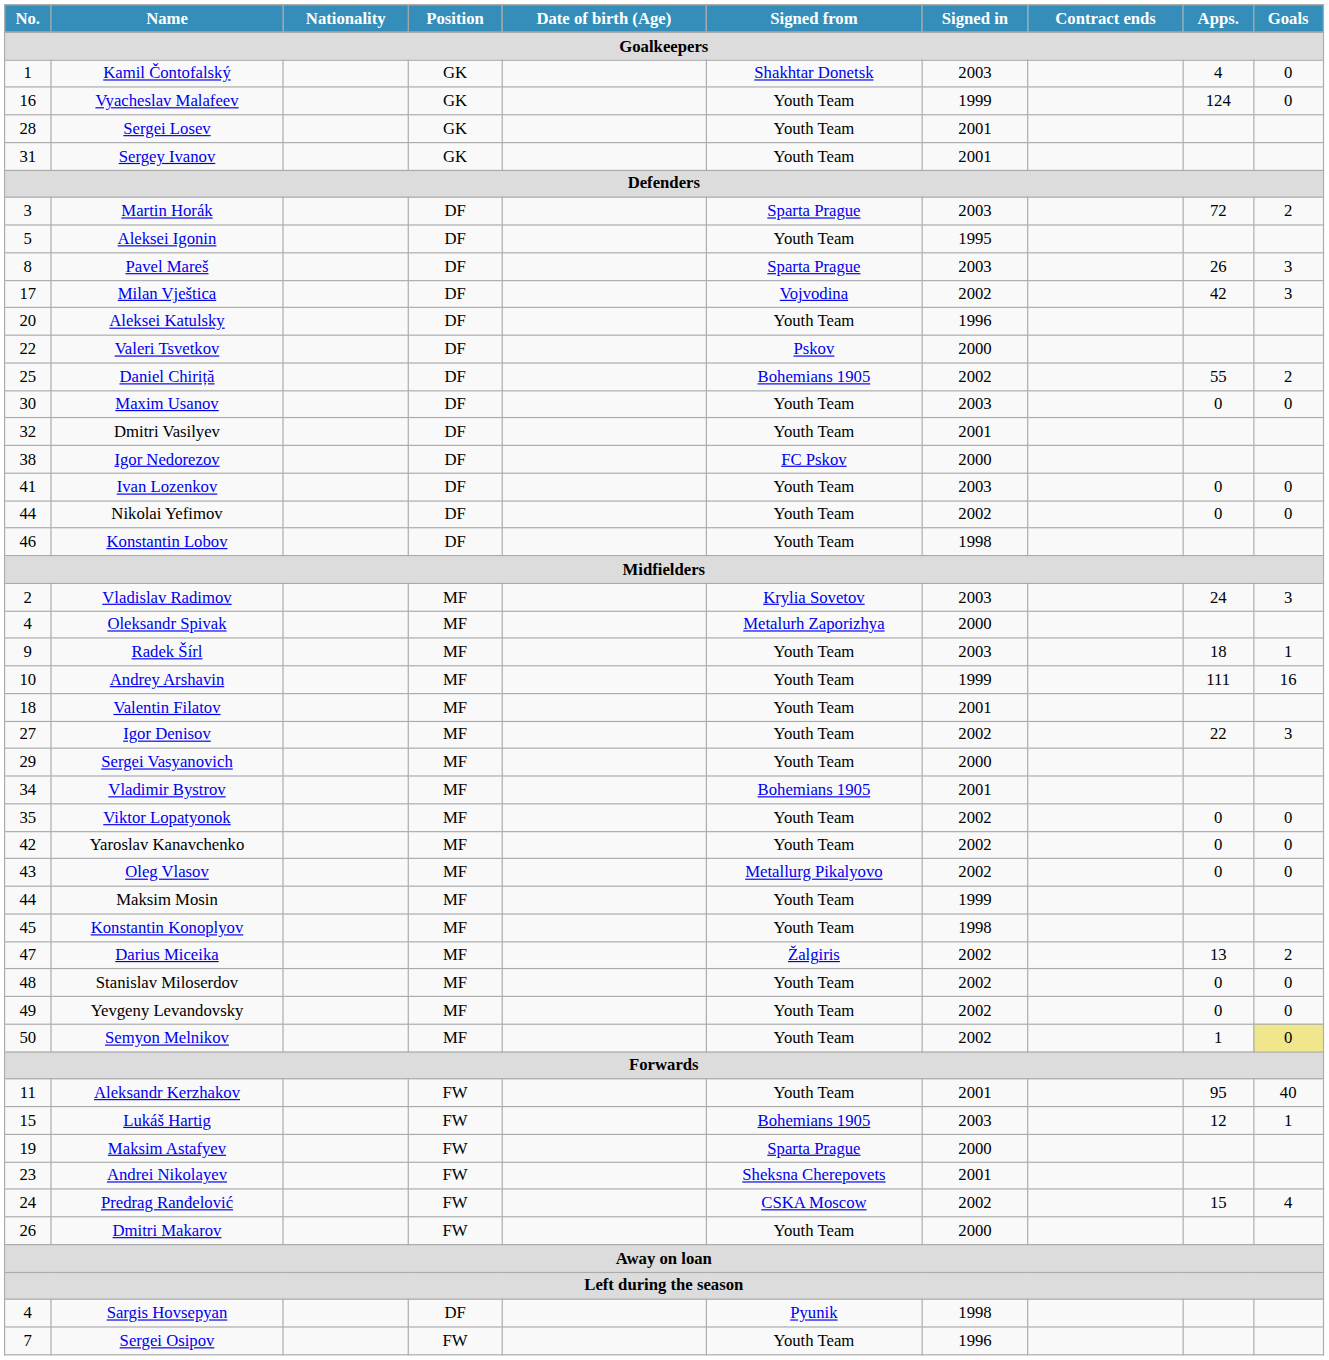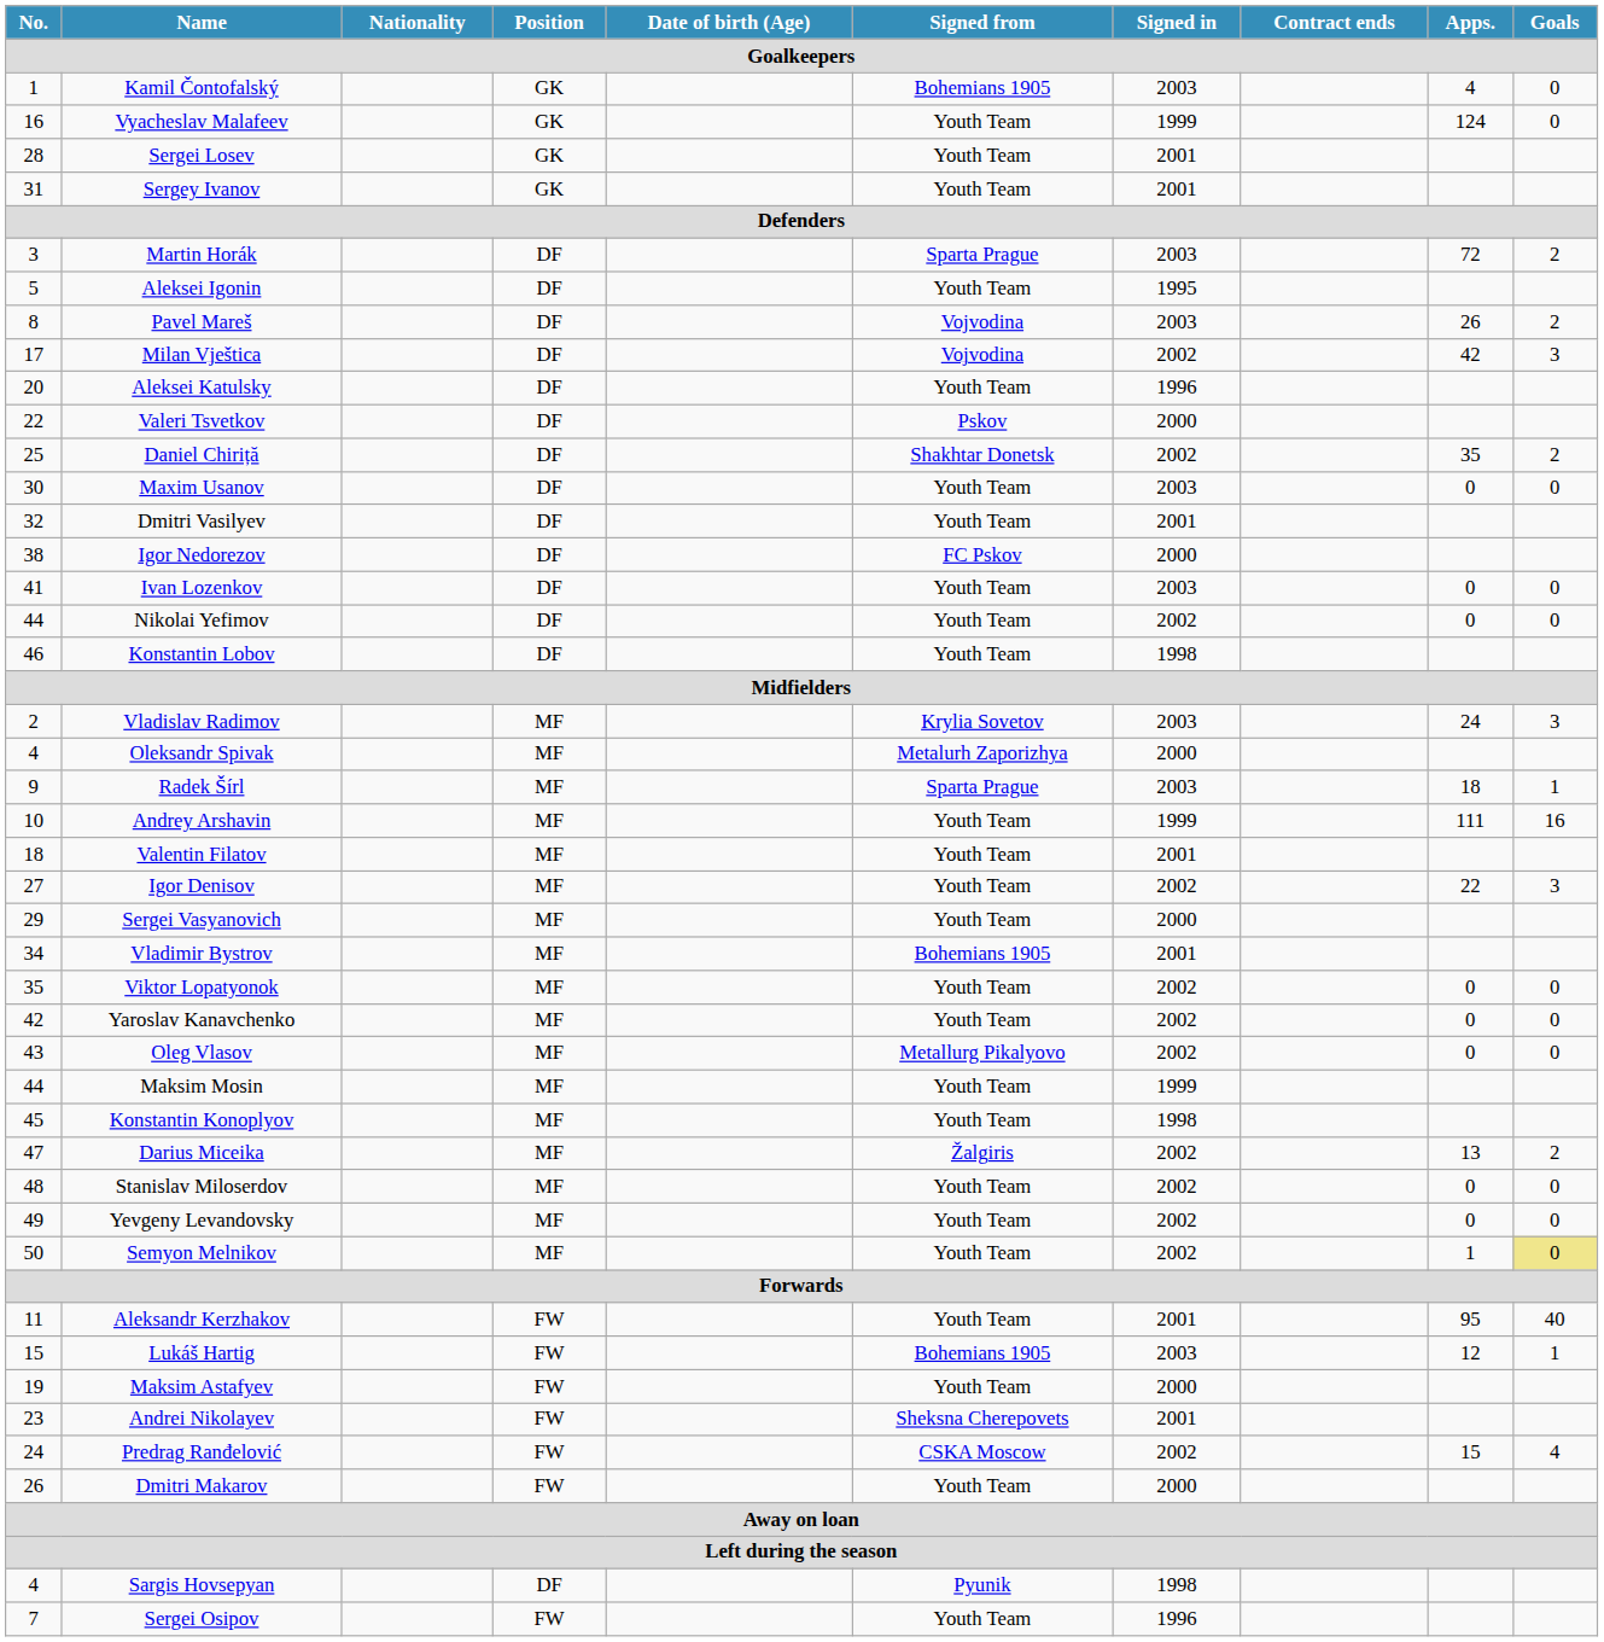 <table class="wikitable"  style="text-align:center; font-size:90%; width:90%;">
 <tr>
 <th style="background:#348EB9; color:white; text-align:center;">No.</th>
 <th style="background:#348EB9; color:white; text-align:center;">Name</th>
 <th style="background:#348EB9; color:white; text-align:center;">Nationality</th>
 <th style="background:#348EB9; color:white; text-align:center;">Position</th>
 <th style="background:#348EB9; color:white; text-align:center;">Date of birth (Age)</th>
 <th style="background:#348EB9; color:white; text-align:center;">Signed from</th>
 <th style="background:#348EB9; color:white; text-align:center;">Signed in</th>
 <th style="background:#348EB9; color:white; text-align:center;">Contract ends</th>
 <th style="background:#348EB9; color:white; text-align:center;">Apps.</th>
 <th style="background:#348EB9; color:white; text-align:center;">Goals</th>
 </tr>
 <tr>
 <th colspan="11"  style="background:#dcdcdc; text-align:center;">Goalkeepers</th>
 </tr>
 <tr>
 <td>1</td>
 <td><a href='#'>Kamil Čontofalský</a></td>
 <td></td>
 <td>GK</td>
 <td></td>
-<td><a href='#'>Shakhtar Donetsk</a></td>
+<td><a href='#'>Bohemians 1905</a></td>
 <td>2003</td>
 <td></td>
 <td>4</td>
 <td>0</td>
 </tr>
 <tr>
 <td>16</td>
 <td><a href='#'>Vyacheslav Malafeev</a></td>
 <td></td>
 <td>GK</td>
 <td></td>
 <td>Youth Team</td>
 <td>1999</td>
 <td></td>
 <td>124</td>
 <td>0</td>
 </tr>
 <tr>
 <td>28</td>
 <td><a href='#'>Sergei Losev</a></td>
 <td></td>
 <td>GK</td>
 <td></td>
 <td>Youth Team</td>
 <td>2001</td>
 <td></td>
 <td></td>
 <td></td>
 </tr>
 <tr>
 <td>31</td>
 <td><a href='#'>Sergey Ivanov</a></td>
 <td></td>
 <td>GK</td>
 <td></td>
 <td>Youth Team</td>
 <td>2001</td>
 <td></td>
 <td></td>
 <td></td>
 </tr>
 <tr>
 <th colspan="11"  style="background:#dcdcdc; text-align:center;">Defenders</th>
 </tr>
 <tr>
 <td>3</td>
 <td><a href='#'>Martin Horák</a></td>
 <td></td>
 <td>DF</td>
 <td></td>
 <td><a href='#'>Sparta Prague</a></td>
 <td>2003</td>
 <td></td>
 <td>72</td>
 <td>2</td>
 </tr>
 <tr>
 <td>5</td>
 <td><a href='#'>Aleksei Igonin</a></td>
 <td></td>
 <td>DF</td>
 <td></td>
 <td>Youth Team</td>
 <td>1995</td>
 <td></td>
 <td></td>
 <td></td>
 </tr>
 <tr>
 <td>8</td>
 <td><a href='#'>Pavel Mareš</a></td>
 <td></td>
 <td>DF</td>
 <td></td>
-<td><a href='#'>Sparta Prague</a></td>
+<td><a href='#'>Vojvodina</a></td>
 <td>2003</td>
 <td></td>
 <td>26</td>
-<td>3</td>
+<td>2</td>
 </tr>
 <tr>
 <td>17</td>
 <td><a href='#'>Milan Vještica</a></td>
 <td></td>
 <td>DF</td>
 <td></td>
 <td><a href='#'>Vojvodina</a></td>
 <td>2002</td>
 <td></td>
 <td>42</td>
 <td>3</td>
 </tr>
 <tr>
 <td>20</td>
 <td><a href='#'>Aleksei Katulsky</a></td>
 <td></td>
 <td>DF</td>
 <td></td>
 <td>Youth Team</td>
 <td>1996</td>
 <td></td>
 <td></td>
 <td></td>
 </tr>
 <tr>
 <td>22</td>
 <td><a href='#'>Valeri Tsvetkov</a></td>
 <td></td>
 <td>DF</td>
 <td></td>
 <td><a href='#'>Pskov</a></td>
 <td>2000</td>
 <td></td>
 <td></td>
 <td></td>
 </tr>
 <tr>
 <td>25</td>
 <td><a href='#'>Daniel Chiriță</a></td>
 <td></td>
 <td>DF</td>
 <td></td>
-<td><a href='#'>Bohemians 1905</a></td>
+<td><a href='#'>Shakhtar Donetsk</a></td>
 <td>2002</td>
 <td></td>
-<td>55</td>
+<td>35</td>
 <td>2</td>
 </tr>
 <tr>
 <td>30</td>
 <td><a href='#'>Maxim Usanov</a></td>
 <td></td>
 <td>DF</td>
 <td></td>
 <td>Youth Team</td>
 <td>2003</td>
 <td></td>
 <td>0</td>
 <td>0</td>
 </tr>
 <tr>
 <td>32</td>
 <td>Dmitri Vasilyev</td>
 <td></td>
 <td>DF</td>
 <td></td>
 <td>Youth Team</td>
 <td>2001</td>
 <td></td>
 <td></td>
 <td></td>
 </tr>
 <tr>
 <td>38</td>
 <td><a href='#'>Igor Nedorezov</a></td>
 <td></td>
 <td>DF</td>
 <td></td>
 <td><a href='#'>FC Pskov</a></td>
 <td>2000</td>
 <td></td>
 <td></td>
 <td></td>
 </tr>
 <tr>
 <td>41</td>
 <td><a href='#'>Ivan Lozenkov</a></td>
 <td></td>
 <td>DF</td>
 <td></td>
 <td>Youth Team</td>
 <td>2003</td>
 <td></td>
 <td>0</td>
 <td>0</td>
 </tr>
 <tr>
 <td>44</td>
 <td>Nikolai Yefimov</td>
 <td></td>
 <td>DF</td>
 <td></td>
 <td>Youth Team</td>
 <td>2002</td>
 <td></td>
 <td>0</td>
 <td>0</td>
 </tr>
 <tr>
 <td>46</td>
 <td><a href='#'>Konstantin Lobov</a></td>
 <td></td>
 <td>DF</td>
 <td></td>
 <td>Youth Team</td>
 <td>1998</td>
 <td></td>
 <td></td>
 <td></td>
 </tr>
 <tr>
 <th colspan="11"  style="background:#dcdcdc; text-align:center;">Midfielders</th>
 </tr>
 <tr>
 <td>2</td>
 <td><a href='#'>Vladislav Radimov</a></td>
 <td></td>
 <td>MF</td>
 <td></td>
 <td><a href='#'>Krylia Sovetov</a></td>
 <td>2003</td>
 <td></td>
 <td>24</td>
 <td>3</td>
 </tr>
 <tr>
 <td>4</td>
 <td><a href='#'>Oleksandr Spivak</a></td>
 <td></td>
 <td>MF</td>
 <td></td>
 <td><a href='#'>Metalurh Zaporizhya</a></td>
 <td>2000</td>
 <td></td>
 <td></td>
 <td></td>
 </tr>
 <tr>
 <td>9</td>
 <td><a href='#'>Radek Šírl</a></td>
 <td></td>
 <td>MF</td>
 <td></td>
-<td>Youth Team</td>
+<td><a href='#'>Sparta Prague</a></td>
 <td>2003</td>
 <td></td>
 <td>18</td>
 <td>1</td>
 </tr>
 <tr>
 <td>10</td>
 <td><a href='#'>Andrey Arshavin</a></td>
 <td></td>
 <td>MF</td>
 <td></td>
 <td>Youth Team</td>
 <td>1999</td>
 <td></td>
 <td>111</td>
 <td>16</td>
 </tr>
 <tr>
 <td>18</td>
 <td><a href='#'>Valentin Filatov</a></td>
 <td></td>
 <td>MF</td>
 <td></td>
 <td>Youth Team</td>
 <td>2001</td>
 <td></td>
 <td></td>
 <td></td>
 </tr>
 <tr>
 <td>27</td>
 <td><a href='#'>Igor Denisov</a></td>
 <td></td>
 <td>MF</td>
 <td></td>
 <td>Youth Team</td>
 <td>2002</td>
 <td></td>
 <td>22</td>
 <td>3</td>
 </tr>
 <tr>
 <td>29</td>
 <td><a href='#'>Sergei Vasyanovich</a></td>
 <td></td>
 <td>MF</td>
 <td></td>
 <td>Youth Team</td>
 <td>2000</td>
 <td></td>
 <td></td>
 <td></td>
 </tr>
 <tr>
 <td>34</td>
 <td><a href='#'>Vladimir Bystrov</a></td>
 <td></td>
 <td>MF</td>
 <td></td>
 <td><a href='#'>Bohemians 1905</a></td>
 <td>2001</td>
 <td></td>
 <td></td>
 <td></td>
 </tr>
 <tr>
 <td>35</td>
 <td><a href='#'>Viktor Lopatyonok</a></td>
 <td></td>
 <td>MF</td>
 <td></td>
 <td>Youth Team</td>
 <td>2002</td>
 <td></td>
 <td>0</td>
 <td>0</td>
 </tr>
 <tr>
 <td>42</td>
 <td>Yaroslav Kanavchenko</td>
 <td></td>
 <td>MF</td>
 <td></td>
 <td>Youth Team</td>
 <td>2002</td>
 <td></td>
 <td>0</td>
 <td>0</td>
 </tr>
 <tr>
 <td>43</td>
 <td><a href='#'>Oleg Vlasov</a></td>
 <td></td>
 <td>MF</td>
 <td></td>
 <td><a href='#'>Metallurg Pikalyovo</a></td>
 <td>2002</td>
 <td></td>
 <td>0</td>
 <td>0</td>
 </tr>
 <tr>
 <td>44</td>
 <td>Maksim Mosin</td>
 <td></td>
 <td>MF</td>
 <td></td>
 <td>Youth Team</td>
 <td>1999</td>
 <td></td>
 <td></td>
 <td></td>
 </tr>
 <tr>
 <td>45</td>
 <td><a href='#'>Konstantin Konoplyov</a></td>
 <td></td>
 <td>MF</td>
 <td></td>
 <td>Youth Team</td>
 <td>1998</td>
 <td></td>
 <td></td>
 <td></td>
 </tr>
 <tr>
 <td>47</td>
 <td><a href='#'>Darius Miceika</a></td>
 <td></td>
 <td>MF</td>
 <td></td>
 <td><a href='#'>Žalgiris</a></td>
 <td>2002</td>
 <td></td>
 <td>13</td>
 <td>2</td>
 </tr>
 <tr>
 <td>48</td>
 <td>Stanislav Miloserdov</td>
 <td></td>
 <td>MF</td>
 <td></td>
 <td>Youth Team</td>
 <td>2002</td>
 <td></td>
 <td>0</td>
 <td>0</td>
 </tr>
 <tr>
 <td>49</td>
 <td>Yevgeny Levandovsky</td>
 <td></td>
 <td>MF</td>
 <td></td>
 <td>Youth Team</td>
 <td>2002</td>
 <td></td>
 <td>0</td>
 <td>0</td>
 </tr>
 <tr>
 <td>50</td>
 <td><a href='#'>Semyon Melnikov</a></td>
 <td></td>
 <td>MF</td>
 <td></td>
 <td>Youth Team</td>
 <td>2002</td>
 <td></td>
 <td>1</td>
 <td style="background: khaki;">0</td>
 </tr>
 <tr>
 <th colspan="11"  style="background:#dcdcdc; text-align:center;">Forwards</th>
 </tr>
 <tr>
 <td>11</td>
 <td><a href='#'>Aleksandr Kerzhakov</a></td>
 <td></td>
 <td>FW</td>
 <td></td>
 <td>Youth Team</td>
 <td>2001</td>
 <td></td>
 <td>95</td>
 <td>40</td>
 </tr>
 <tr>
 <td>15</td>
 <td><a href='#'>Lukáš Hartig</a></td>
 <td></td>
 <td>FW</td>
 <td></td>
 <td><a href='#'>Bohemians 1905</a></td>
 <td>2003</td>
 <td></td>
 <td>12</td>
 <td>1</td>
 </tr>
 <tr>
 <td>19</td>
 <td><a href='#'>Maksim Astafyev</a></td>
 <td></td>
 <td>FW</td>
 <td></td>
-<td><a href='#'>Sparta Prague</a></td>
+<td>Youth Team</td>
 <td>2000</td>
 <td></td>
 <td></td>
 <td></td>
 </tr>
 <tr>
 <td>23</td>
 <td><a href='#'>Andrei Nikolayev</a></td>
 <td></td>
 <td>FW</td>
 <td></td>
 <td><a href='#'>Sheksna Cherepovets</a></td>
 <td>2001</td>
 <td></td>
 <td></td>
 <td></td>
 </tr>
 <tr>
 <td>24</td>
 <td><a href='#'>Predrag Ranđelović</a></td>
 <td></td>
 <td>FW</td>
 <td></td>
 <td><a href='#'>CSKA Moscow</a></td>
 <td>2002</td>
 <td></td>
 <td>15</td>
 <td>4</td>
 </tr>
 <tr>
 <td>26</td>
 <td><a href='#'>Dmitri Makarov</a></td>
 <td></td>
 <td>FW</td>
 <td></td>
 <td>Youth Team</td>
 <td>2000</td>
 <td></td>
 <td></td>
 <td></td>
 </tr>
 <tr>
 <th colspan="11"  style="background:#dcdcdc; text-align:center;">Away on loan</th>
 </tr>
 <tr>
 <th colspan="11"  style="background:#dcdcdc; text-align:center;">Left during the season</th>
 </tr>
 <tr>
 <td>4</td>
 <td><a href='#'>Sargis Hovsepyan</a></td>
 <td></td>
 <td>DF</td>
 <td></td>
 <td><a href='#'>Pyunik</a></td>
 <td>1998</td>
 <td></td>
 <td></td>
 <td></td>
 </tr>
 <tr>
 <td>7</td>
 <td><a href='#'>Sergei Osipov</a></td>
 <td></td>
 <td>FW</td>
 <td></td>
 <td>Youth Team</td>
 <td>1996</td>
 <td></td>
 <td></td>
 <td></td>
 </tr>
 </table>
